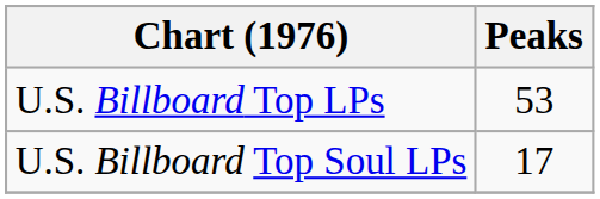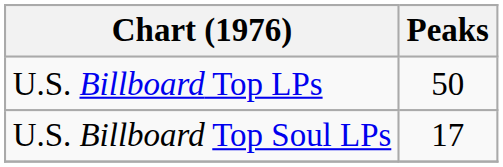 <table class="wikitable">
 <tr>
 <th>Chart (1976)</th>
 <th>Peaks<br></th>
 </tr>
 <tr>
 <td>U.S. <a href='#'><em>Billboard</em> Top LPs</a></td>
-<td align="center">53</td>
+<td align="center">50</td>
 </tr>
 <tr>
 <td>U.S. <em>Billboard</em> <a href='#'>Top Soul LPs</a></td>
 <td align="center">17</td>
 </tr>
 <tr>
 </tr>
 </table>
